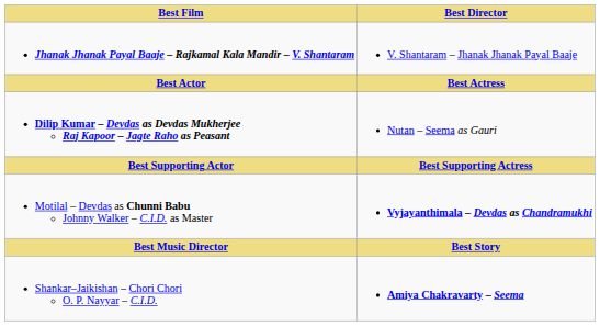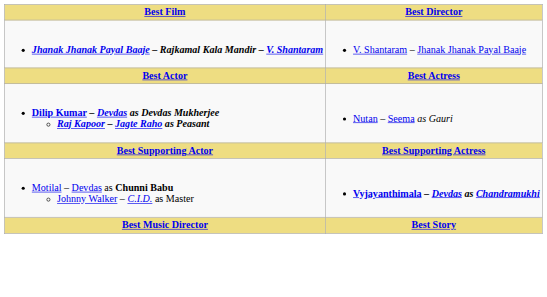 <table class="wikitable">
 <tr>
 <th style="background:#EEDD82;"><a href='#'>Best Film</a></th>
 <th style="background:#EEDD82;"><a href='#'>Best Director</a></th>
 </tr>
 <tr>
 <td valign="top"><br><ul><li><strong><em><a href='#'>Jhanak Jhanak Payal Baaje</a><em> – Rajkamal Kala Mandir – <a href='#'>V. Shantaram</a><strong></li></ul></td>
 <td valign="top"><br><ul><li></strong><a href='#'>V. Shantaram</a> – </em><a href='#'>Jhanak Jhanak Payal Baaje</a></em></strong></li></ul></td>
 </tr>
 <tr>
 <th style="background:#EEDD82;"><a href='#'>Best Actor</a></th>
 <th style="background:#EEDD82;"><a href='#'>Best Actress</a></th>
 </tr>
 <tr>
 <td><br><ul><li><strong><a href='#'>Dilip Kumar</a> – <em><a href='#'>Devdas</a><strong><em> as </strong>Devdas Mukherjee<strong><ul><li><a href='#'>Raj Kapoor</a> – </em><a href='#'>Jagte Raho</a><em> as Peasant</li></ul></li></ul></td>
 <td><br><ul><li></strong><a href='#'>Nutan</a><strong> </strong>– </em><a href='#'>Seema</a><em> as Gauri<strong></li></ul></td>
 </tr>
 <tr>
 <th style="background:#EEDD82;"><a href='#'>Best Supporting Actor</a></th>
 <th style="background:#EEDD82;"><a href='#'>Best Supporting Actress</a></th>
 </tr>
 <tr>
 <td><br><ul><li></strong><a href='#'>Motilal</a> – </em><a href='#'>Devdas</a></em></strong> as <strong>Chunni Babu</strong><ul><li><a href='#'>Johnny Walker</a> – <em><a href='#'>C.I.D.</a></em> as Master</li></ul></li></ul></td>
 <td><br><ul><li><strong><a href='#'>Vyjayanthimala</a> – <em><a href='#'>Devdas</a><strong><em> as </strong><a href='#'>Chandramukhi</a><strong></li></ul></td>
 </tr>
 <tr>
 <th style="background:#EEDD82;"><a href='#'>Best Music Director</a></th>
 <th style="background:#EEDD82;"><a href='#'>Best Story</a></th>
 </tr>
-<tr>
-<td><br><ul><li></strong><a href='#'>Shankar–Jaikishan</a> – </em><a href='#'>Chori Chori</a></em></strong><ul><li><a href='#'>O. P. Nayyar</a> – <em><a href='#'>C.I.D.</a></em></li></ul></li></ul></td>
-<td><br><ul><li><strong><a href='#'>Amiya Chakravarty</a> – <em><a href='#'>Seema</a><strong><em></li></ul></td>
-</tr>
 </table>
